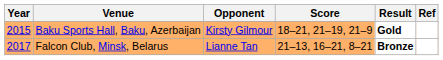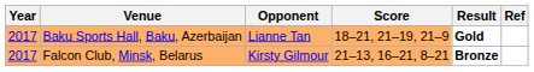 <table class="sortable wikitable" style="font-size: 90%;">
 <tr>
 <th>Year</th>
 <th>Venue</th>
 <th>Opponent</th>
 <th>Score</th>
 <th>Result</th>
 <th>Ref</th>
 </tr>
 <tr style="background:#FFB069">
-<td align="center"><a href='#'>2015</a></td>
+<td align="center"><a href='#'>2017</a></td>
 <td align="left"><a href='#'>Baku Sports Hall</a>, <a href='#'>Baku</a>, Azerbaijan</td>
-<td align="left"> <a href='#'>Kirsty Gilmour</a></td>
+<td align="left"> <a href='#'>Lianne Tan</a></td>
 <td align="left">18–21, 21–19, 21–9</td>
 <td style="text-align:left; background:white"> <strong>Gold</strong></td>
 <td style="text-align:center; background:white"></td>
 </tr>
 <tr style="background:#FFB069">
 <td align="center"><a href='#'>2017</a></td>
 <td align="left">Falcon Club, <a href='#'>Minsk</a>, Belarus</td>
-<td align="left"> <a href='#'>Lianne Tan</a></td>
+<td align="left"> <a href='#'>Kirsty Gilmour</a></td>
 <td align="left">21–13, 16–21, 8–21</td>
 <td style="text-align:left; background:white"> <strong>Bronze</strong></td>
 <td style="text-align:center; background:white"></td>
 </tr>
 </table>
